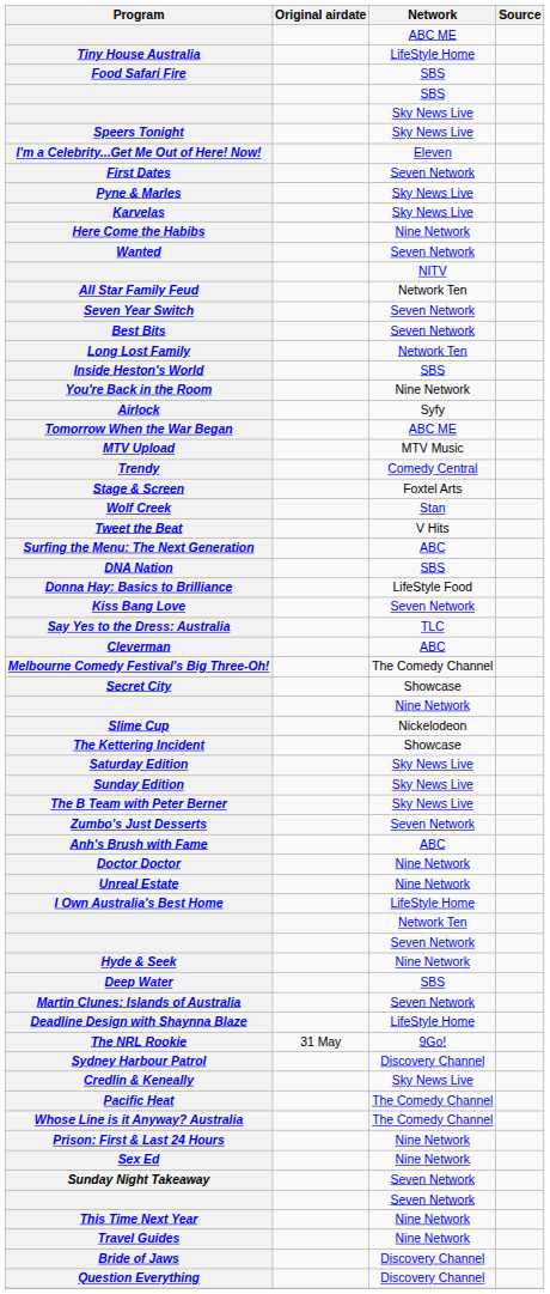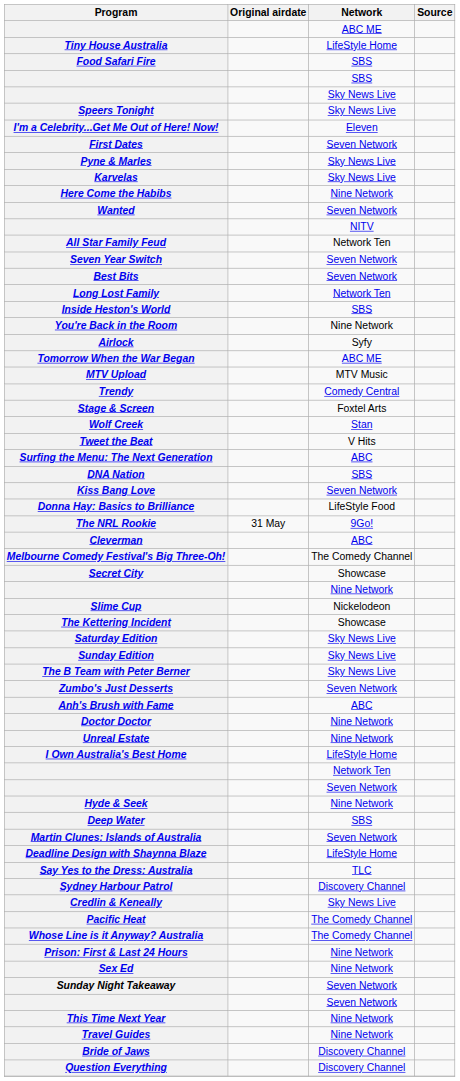 <table class="wikitable plainrowheaders sortable" style="text-align:center">
 <tr>
 <th scope="col">Program</th>
 <th scope="col">Original airdate</th>
 <th scope="col">Network</th>
 <th scope="col" class="unsortable">Source</th>
 </tr>
 <tr>
 <th scope="row"><em></em></th>
 <td></td>
 <td><a href='#'>ABC ME</a></td>
 <td></td>
 </tr>
 <tr>
 <th scope="row"><em><a href='#'>Tiny House Australia</a></em></th>
 <td></td>
 <td><a href='#'>LifeStyle Home</a></td>
 <td></td>
 </tr>
 <tr>
 <th scope="row"><em><a href='#'>Food Safari Fire</a></em></th>
 <td></td>
 <td><a href='#'>SBS</a></td>
 <td></td>
 </tr>
 <tr>
 <th scope="row"><em></em></th>
 <td></td>
 <td><a href='#'>SBS</a></td>
 <td></td>
 </tr>
 <tr>
 <th scope="row"><em></em></th>
 <td></td>
 <td><a href='#'>Sky News Live</a></td>
 <td></td>
 </tr>
 <tr>
 <th scope="row"><em><a href='#'>Speers Tonight</a></em></th>
 <td></td>
 <td><a href='#'>Sky News Live</a></td>
 <td></td>
 </tr>
 <tr>
 <th scope="row"><em><a href='#'>I'm a Celebrity...Get Me Out of Here! Now!</a></em></th>
 <td></td>
 <td><a href='#'>Eleven</a></td>
 <td></td>
 </tr>
 <tr>
 <th scope="row"><em><a href='#'>First Dates</a></em></th>
 <td></td>
 <td><a href='#'>Seven Network</a></td>
 <td></td>
 </tr>
 <tr>
 <th scope="row"><em><a href='#'>Pyne & Marles</a></em></th>
 <td></td>
 <td><a href='#'>Sky News Live</a></td>
 <td></td>
 </tr>
 <tr>
 <th scope="row"><em><a href='#'>Karvelas</a></em></th>
 <td></td>
 <td><a href='#'>Sky News Live</a></td>
 <td></td>
 </tr>
 <tr>
 <th scope="row"><em><a href='#'>Here Come the Habibs</a></em></th>
 <td></td>
 <td><a href='#'>Nine Network</a></td>
 <td></td>
 </tr>
 <tr>
 <th scope="row"><em><a href='#'>Wanted</a></em></th>
 <td></td>
 <td><a href='#'>Seven Network</a></td>
 <td></td>
 </tr>
 <tr>
 <th scope="row"><em></em></th>
 <td></td>
 <td><a href='#'>NITV</a></td>
 <td></td>
 </tr>
 <tr>
 <th scope="row"><em><a href='#'>All Star Family Feud</a></em></th>
 <td></td>
 <td>Network Ten</td>
 <td></td>
 </tr>
 <tr>
 <th scope="row"><em><a href='#'>Seven Year Switch</a></em></th>
 <td></td>
 <td><a href='#'>Seven Network</a></td>
 <td></td>
 </tr>
 <tr>
 <th scope="row"><em><a href='#'>Best Bits</a></em></th>
 <td></td>
 <td><a href='#'>Seven Network</a></td>
 <td></td>
 </tr>
 <tr>
 <th scope="row"><em><a href='#'>Long Lost Family</a></em></th>
 <td></td>
 <td><a href='#'>Network Ten</a></td>
 <td></td>
 </tr>
 <tr>
 <th scope="row"><em><a href='#'>Inside Heston's World</a></em></th>
 <td></td>
 <td><a href='#'>SBS</a></td>
 <td></td>
 </tr>
 <tr>
 <th scope="row"><em><a href='#'>You're Back in the Room</a></em></th>
 <td></td>
 <td>Nine Network</td>
 <td></td>
 </tr>
 <tr>
 <th scope="row"><em><a href='#'>Airlock</a></em></th>
 <td></td>
 <td>Syfy</td>
 <td></td>
 </tr>
 <tr>
 <th scope="row"><em><a href='#'>Tomorrow When the War Began</a></em></th>
 <td></td>
 <td><a href='#'>ABC ME</a></td>
 <td></td>
 </tr>
 <tr>
 <th scope="row"><em><a href='#'>MTV Upload</a></em></th>
 <td></td>
 <td>MTV Music</td>
 <td></td>
 </tr>
 <tr>
 <th scope="row"><em><a href='#'>Trendy</a></em></th>
 <td></td>
 <td><a href='#'>Comedy Central</a></td>
 <td></td>
 </tr>
 <tr>
 <th scope="row"><em><a href='#'>Stage & Screen</a></em></th>
 <td></td>
 <td>Foxtel Arts</td>
 <td></td>
 </tr>
 <tr>
 <th scope="row"><em><a href='#'>Wolf Creek</a></em></th>
 <td></td>
 <td><a href='#'>Stan</a></td>
 <td></td>
 </tr>
 <tr>
 <th scope="row"><em><a href='#'>Tweet the Beat</a></em></th>
 <td></td>
 <td>V Hits</td>
 <td></td>
 </tr>
 <tr>
 <th scope="row"><em><a href='#'>Surfing the Menu: The Next Generation</a></em></th>
 <td></td>
 <td><a href='#'>ABC</a></td>
 <td></td>
 </tr>
 <tr>
 <th scope="row"><em><a href='#'>DNA Nation</a></em></th>
 <td></td>
 <td><a href='#'>SBS</a></td>
 <td></td>
 </tr>
 <tr>
+<th scope="row"><em><a href='#'>Kiss Bang Love</a></em></th>
+<td></td>
+<td><a href='#'>Seven Network</a></td>
+<td></td>
+</tr>
+<tr>
 <th scope="row"><em><a href='#'>Donna Hay: Basics to Brilliance</a></em></th>
 <td></td>
 <td>LifeStyle Food</td>
 <td></td>
 </tr>
 <tr>
-<th scope="row"><em><a href='#'>Kiss Bang Love</a></em></th>
-<td></td>
-<td><a href='#'>Seven Network</a></td>
-<td></td>
-</tr>
-<tr>
-<th scope="row"><em><a href='#'>Say Yes to the Dress: Australia</a></em></th>
-<td></td>
-<td><a href='#'>TLC</a></td>
+<th scope="row"><em><a href='#'>The NRL Rookie</a></em></th>
+<td>31 May</td>
+<td><a href='#'>9Go!</a></td>
 <td></td>
 </tr>
 <tr>
 <th scope="row"><em><a href='#'>Cleverman</a></em></th>
 <td></td>
 <td><a href='#'>ABC</a></td>
 <td></td>
 </tr>
 <tr>
 <th scope="row"><em><a href='#'>Melbourne Comedy Festival's Big Three-Oh!</a></em></th>
 <td></td>
 <td>The Comedy Channel</td>
 <td></td>
 </tr>
 <tr>
 <th scope="row"><em><a href='#'>Secret City</a></em></th>
 <td></td>
 <td>Showcase</td>
 <td></td>
 </tr>
 <tr>
 <th scope="row"><em></em></th>
 <td></td>
 <td><a href='#'>Nine Network</a></td>
 <td></td>
 </tr>
 <tr>
 <th scope="row"><em><a href='#'>Slime Cup</a></em></th>
 <td></td>
 <td>Nickelodeon</td>
 <td></td>
 </tr>
 <tr>
 <th scope="row"><em><a href='#'>The Kettering Incident</a></em></th>
 <td></td>
 <td>Showcase</td>
 <td></td>
 </tr>
 <tr>
 <th scope="row"><em><a href='#'>Saturday Edition</a></em></th>
 <td></td>
 <td><a href='#'>Sky News Live</a></td>
 <td></td>
 </tr>
 <tr>
 <th scope="row"><em><a href='#'>Sunday Edition</a></em></th>
 <td></td>
 <td><a href='#'>Sky News Live</a></td>
 <td></td>
 </tr>
 <tr>
 <th scope="row"><em><a href='#'>The B Team with Peter Berner</a></em></th>
 <td></td>
 <td><a href='#'>Sky News Live</a></td>
 <td></td>
 </tr>
 <tr>
 <th scope="row"><em><a href='#'>Zumbo's Just Desserts</a></em></th>
 <td></td>
 <td><a href='#'>Seven Network</a></td>
 <td></td>
 </tr>
 <tr>
 <th scope="row"><em><a href='#'>Anh's Brush with Fame</a></em></th>
 <td></td>
 <td><a href='#'>ABC</a></td>
 <td></td>
 </tr>
 <tr>
 <th scope="row"><em><a href='#'>Doctor Doctor</a></em></th>
 <td></td>
 <td><a href='#'>Nine Network</a></td>
 <td></td>
 </tr>
 <tr>
 <th scope="row"><em><a href='#'>Unreal Estate</a></em></th>
 <td></td>
 <td><a href='#'>Nine Network</a></td>
 <td></td>
 </tr>
 <tr>
 <th scope="row"><em><a href='#'>I Own Australia's Best Home</a></em></th>
 <td></td>
 <td><a href='#'>LifeStyle Home</a></td>
 <td></td>
 </tr>
 <tr>
 <th scope="row"><em></em></th>
 <td></td>
 <td><a href='#'>Network Ten</a></td>
 <td></td>
 </tr>
 <tr>
 <th scope="row"><em></em></th>
 <td></td>
 <td><a href='#'>Seven Network</a></td>
 <td></td>
 </tr>
 <tr>
 <th scope="row"><em><a href='#'>Hyde & Seek</a></em></th>
 <td></td>
 <td><a href='#'>Nine Network</a></td>
 <td></td>
 </tr>
 <tr>
 <th scope="row"><em><a href='#'>Deep Water</a></em></th>
 <td></td>
 <td><a href='#'>SBS</a></td>
 <td></td>
 </tr>
 <tr>
 <th scope="row"><em><a href='#'>Martin Clunes: Islands of Australia</a></em></th>
 <td></td>
 <td><a href='#'>Seven Network</a></td>
 <td></td>
 </tr>
 <tr>
 <th scope="row"><em><a href='#'>Deadline Design with Shaynna Blaze</a></em></th>
 <td></td>
 <td><a href='#'>LifeStyle Home</a></td>
 <td></td>
 </tr>
 <tr>
-<th scope="row"><em><a href='#'>The NRL Rookie</a></em></th>
-<td>31 May</td>
-<td><a href='#'>9Go!</a></td>
+<th scope="row"><em><a href='#'>Say Yes to the Dress: Australia</a></em></th>
+<td></td>
+<td><a href='#'>TLC</a></td>
 <td></td>
 </tr>
 <tr>
 <th scope="row"><em><a href='#'>Sydney Harbour Patrol</a></em></th>
 <td></td>
 <td><a href='#'>Discovery Channel</a></td>
 <td></td>
 </tr>
 <tr>
 <th scope="row"><em><a href='#'>Credlin & Keneally</a></em></th>
 <td></td>
 <td><a href='#'>Sky News Live</a></td>
 <td></td>
 </tr>
 <tr>
 <th scope="row"><em><a href='#'>Pacific Heat</a></em></th>
 <td></td>
 <td><a href='#'>The Comedy Channel</a></td>
 <td></td>
 </tr>
 <tr>
 <th scope="row"><em><a href='#'>Whose Line is it Anyway? Australia</a></em></th>
 <td></td>
 <td><a href='#'>The Comedy Channel</a></td>
 <td></td>
 </tr>
 <tr>
 <th scope="row"><em><a href='#'>Prison: First & Last 24 Hours</a></em></th>
 <td></td>
 <td><a href='#'>Nine Network</a></td>
 <td></td>
 </tr>
 <tr>
 <th scope="row"><em><a href='#'>Sex Ed</a></em></th>
 <td></td>
 <td><a href='#'>Nine Network</a></td>
 <td></td>
 </tr>
 <tr>
 <th scope="row"><em>Sunday Night Takeaway</em></th>
 <td></td>
 <td><a href='#'>Seven Network</a></td>
 <td></td>
 </tr>
 <tr>
 <th scope="row"><em></em></th>
 <td></td>
 <td><a href='#'>Seven Network</a></td>
 <td></td>
 </tr>
 <tr>
 <th scope="row"><em><a href='#'>This Time Next Year</a></em></th>
 <td></td>
 <td><a href='#'>Nine Network</a></td>
 <td></td>
 </tr>
 <tr>
 <th scope="row"><em><a href='#'>Travel Guides</a></em></th>
 <td></td>
 <td><a href='#'>Nine Network</a></td>
 <td></td>
 </tr>
 <tr>
 <th scope="row"><em><a href='#'>Bride of Jaws</a></em></th>
 <td></td>
 <td><a href='#'>Discovery Channel</a></td>
 <td></td>
 </tr>
 <tr>
 <th scope="row"><em><a href='#'>Question Everything</a></em></th>
 <td></td>
 <td><a href='#'>Discovery Channel</a></td>
 <td></td>
 </tr>
 <tr>
 </tr>
 </table>
